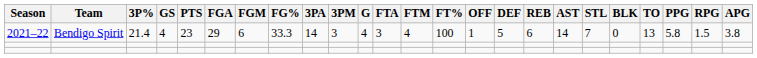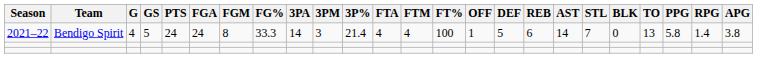 <table class="wikitable">
 <tr>
 <th>Season</th>
 <th>Team</th>
-<th>3P%</th>
+<th>G</th>
 <th>GS</th>
 <th>PTS</th>
 <th>FGA</th>
 <th>FGM</th>
 <th>FG%</th>
 <th>3PA</th>
 <th>3PM</th>
-<th>G</th>
+<th>3P%</th>
 <th>FTA</th>
 <th>FTM</th>
 <th>FT%</th>
 <th>OFF</th>
 <th>DEF</th>
 <th>REB</th>
 <th>AST</th>
 <th>STL</th>
 <th>BLK</th>
 <th>TO</th>
 <th>PPG</th>
 <th>RPG</th>
 <th>APG</th>
 </tr>
 <tr>
 <td><a href='#'>2021–22</a></td>
 <td><a href='#'>Bendigo Spirit</a></td>
-<td>21.4</td>
 <td>4</td>
-<td>23</td>
-<td>29</td>
-<td>6</td>
+<td>5</td>
+<td>24</td>
+<td>24</td>
+<td>8</td>
 <td>33.3</td>
 <td>14</td>
 <td>3</td>
+<td>21.4</td>
 <td>4</td>
-<td>3</td>
 <td>4</td>
 <td>100</td>
 <td>1</td>
 <td>5</td>
 <td>6</td>
 <td>14</td>
 <td>7</td>
 <td>0</td>
 <td>13</td>
 <td>5.8</td>
-<td>1.5</td>
+<td>1.4</td>
 <td>3.8</td>
 </tr>
 <tr>
 <td></td>
 <td></td>
 <td></td>
 <td></td>
 <td></td>
 <td></td>
 <td></td>
 <td></td>
 <td></td>
 <td></td>
 <td></td>
 <td></td>
 <td></td>
 <td></td>
 <td></td>
 <td></td>
 <td></td>
 <td></td>
 <td></td>
 <td></td>
 <td></td>
 <td></td>
 <td></td>
 <td></td>
 </tr>
 <tr>
 <td></td>
 <td></td>
 <td></td>
 <td></td>
 <td></td>
 <td></td>
 <td></td>
 <td></td>
 <td></td>
 <td></td>
 <td></td>
 <td></td>
 <td></td>
 <td></td>
 <td></td>
 <td></td>
 <td></td>
 <td></td>
 <td></td>
 <td></td>
 <td></td>
 <td></td>
 <td></td>
 <td></td>
 </tr>
 </table>
